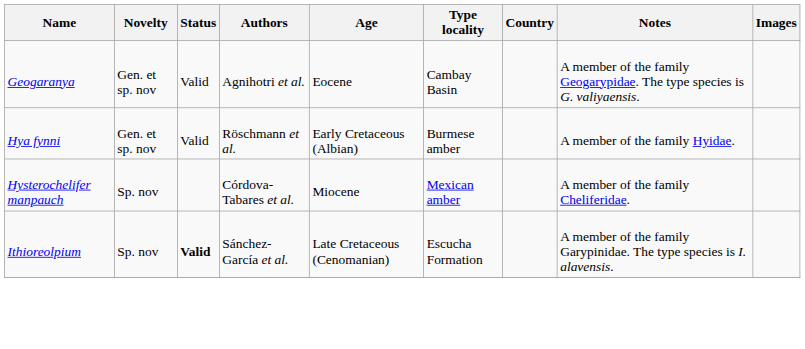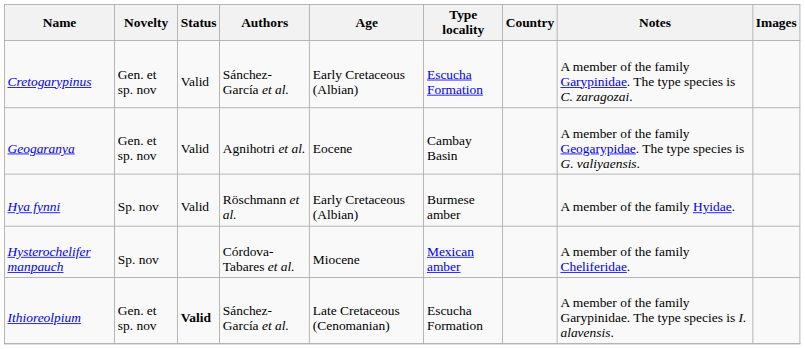 <table class="wikitable sortable" align="center" width="75%">
 <tr>
 <th>Name</th>
 <th>Novelty</th>
 <th>Status</th>
 <th>Authors</th>
 <th>Age</th>
 <th>Type locality</th>
 <th>Country</th>
 <th>Notes</th>
 <th>Images</th>
+</tr>
+<tr>
+<td><br><em><a href='#'>Cretogarypinus</a></em></td>
+<td><br>Gen. et sp. nov</td>
+<td><br>Valid</td>
+<td><br>Sánchez-García <em>et al.</em></td>
+<td><br>Early Cretaceous (Albian)</td>
+<td><br><a href='#'>Escucha Formation</a></td>
+<td><br></td>
+<td><br>A member of the family <a href='#'>Garypinidae</a>. The type species is <em>C. zaragozai</em>.</td>
+<td></td>
 </tr>
 <tr>
 <td><br><em><a href='#'>Geogaranya</a></em></td>
 <td><br>Gen. et sp. nov</td>
 <td><br>Valid</td>
 <td><br>Agnihotri <em>et al.</em></td>
 <td><br>Eocene</td>
 <td><br>Cambay Basin</td>
 <td><br></td>
 <td><br>A member of the family <a href='#'>Geogarypidae</a>. The type species is <em>G. valiyaensis</em>.</td>
 <td></td>
 </tr>
 <tr>
 <td><br><em><a href='#'>Hya fynni</a></em></td>
-<td><br>Gen. et sp. nov</td>
+<td><br>Sp. nov</td>
 <td><br>Valid</td>
 <td><br>Röschmann <em>et al.</em></td>
 <td><br>Early Cretaceous (Albian)</td>
 <td><br>Burmese amber</td>
 <td><br></td>
 <td><br>A member of the family <a href='#'>Hyidae</a>.</td>
 <td></td>
 </tr>
 <tr>
 <td><br><em><a href='#'>Hysterochelifer manpauch</a></em></td>
 <td><br>Sp. nov</td>
 <td></td>
 <td><br>Córdova-Tabares <em>et al.</em></td>
 <td><br>Miocene</td>
 <td><br><a href='#'>Mexican amber</a></td>
 <td><br></td>
 <td><br>A member of the family <a href='#'>Cheliferidae</a>.</td>
 <td></td>
 </tr>
 <tr>
 <td><br><em><a href='#'>Ithioreolpium</a></em></td>
-<td><br>Sp. nov</td>
+<td><br>Gen. et sp. nov</td>
 <td><strong><br>Valid</strong></td>
 <td><br>Sánchez-García <em>et al.</em></td>
 <td><br>Late Cretaceous (Cenomanian)</td>
 <td><br>Escucha Formation</td>
 <td><br></td>
 <td><br>A member of the family Garypinidae. The type species is <em>I. alavensis</em>.</td>
 <td></td>
 </tr>
 <tr>
 </tr>
 </table>
